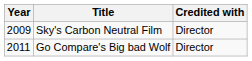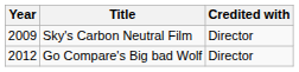 <table class="wikitable">
 <tr>
 <th>Year</th>
 <th>Title</th>
 <th>Credited with</th>
 </tr>
 <tr>
 <td>2009</td>
 <td>Sky's Carbon Neutral Film</td>
 <td>Director</td>
 </tr>
 <tr>
-<td>2011</td>
+<td>2012</td>
 <td>Go Compare's Big bad Wolf</td>
 <td>Director</td>
 </tr>
 </table>
